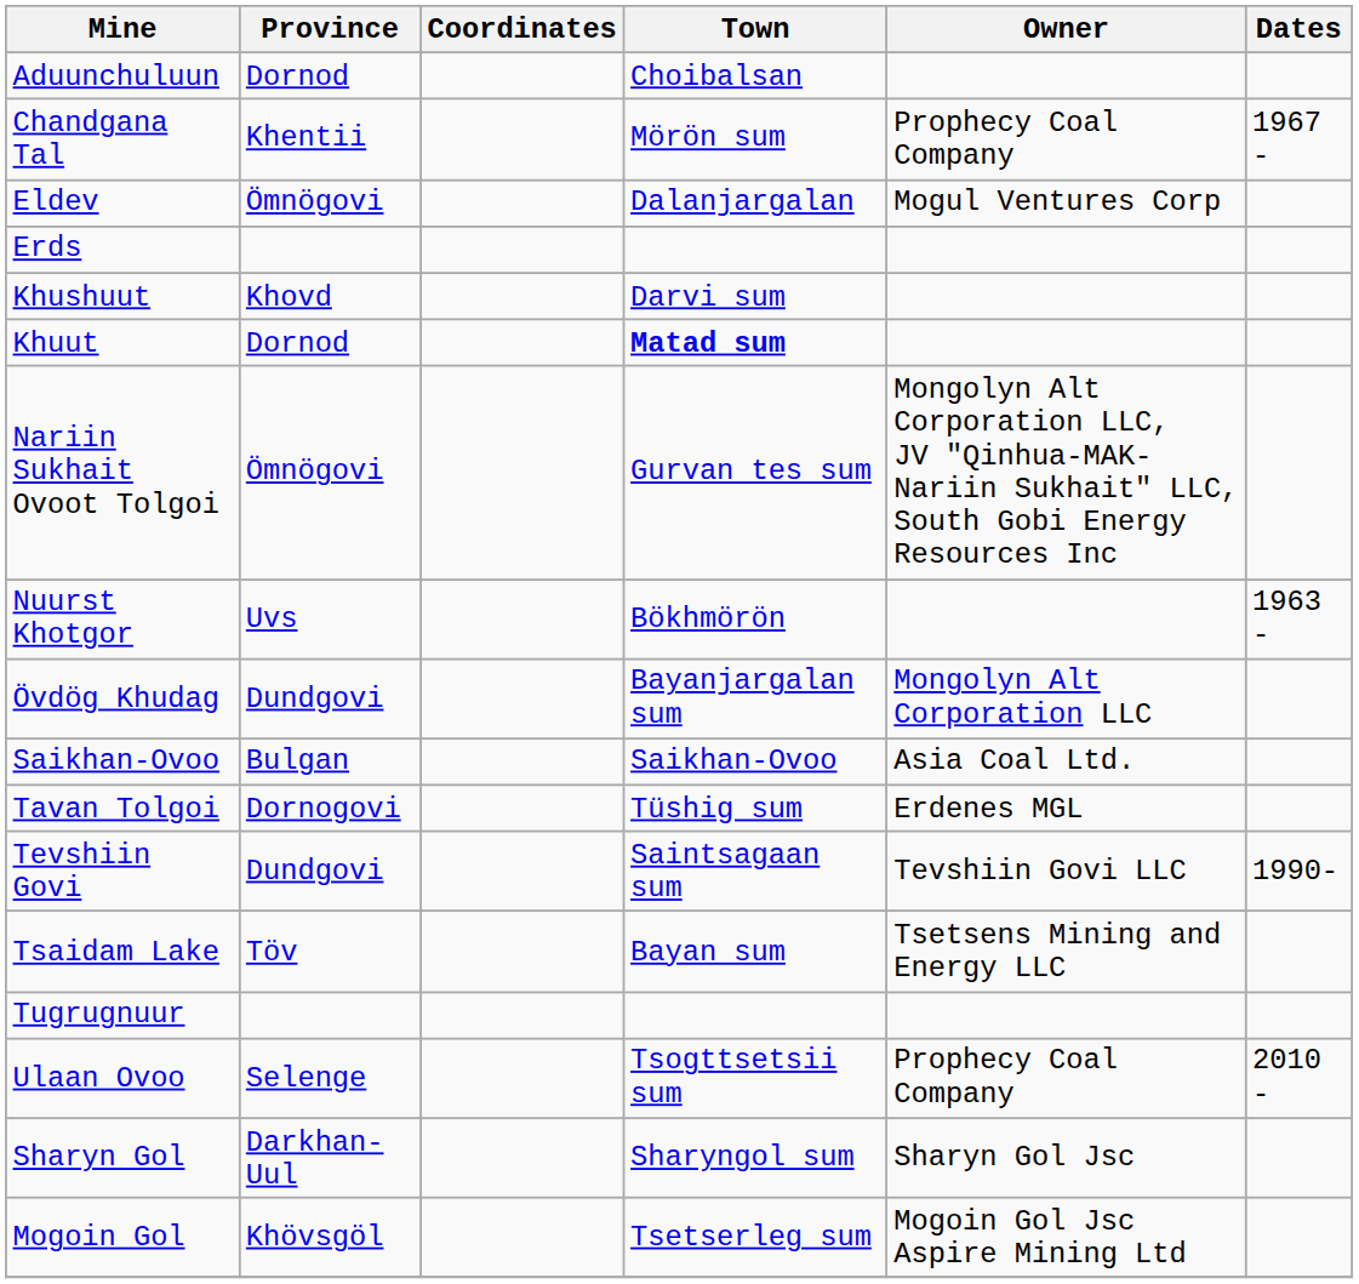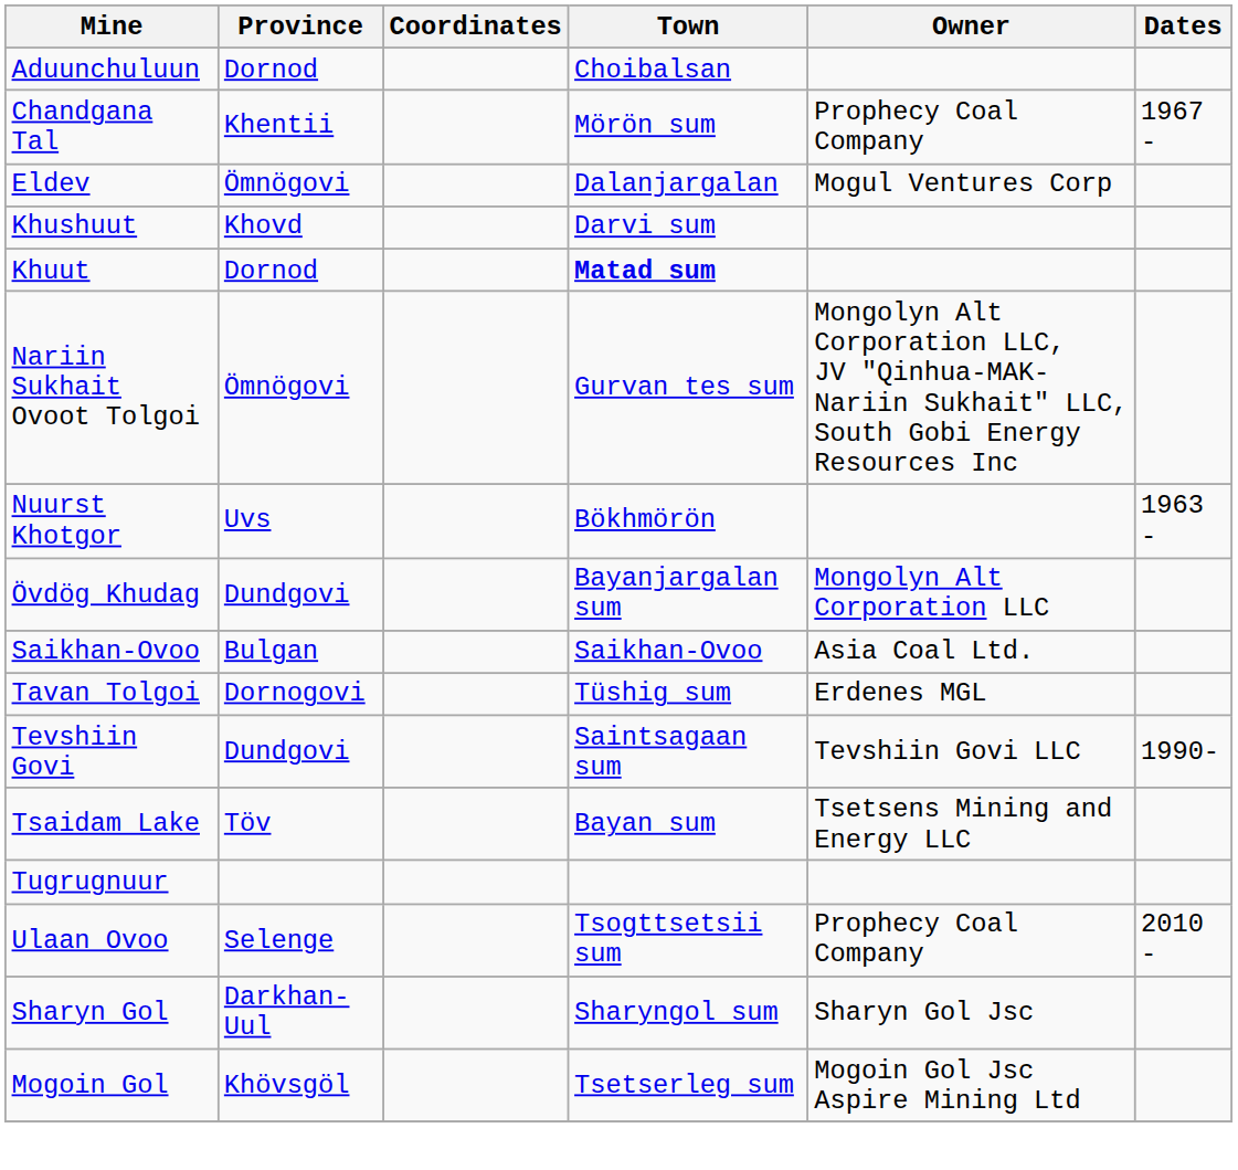 <table class="sortable wikitable">
 <tr>
 <th>Mine</th>
 <th>Province</th>
 <th>Coordinates</th>
 <th>Town</th>
 <th>Owner</th>
 <th>Dates</th>
 </tr>
 <tr>
 <td><a href='#'>Aduunchuluun</a></td>
 <td><a href='#'>Dornod</a></td>
 <td></td>
 <td><a href='#'>Choibalsan</a></td>
 <td></td>
 <td></td>
 </tr>
 <tr>
 <td><a href='#'>Chandgana Tal</a></td>
 <td><a href='#'>Khentii</a></td>
 <td></td>
 <td><a href='#'>Mörön sum</a></td>
 <td>Prophecy Coal Company</td>
 <td>1967 -</td>
 </tr>
 <tr>
 <td><a href='#'>Eldev</a></td>
 <td><a href='#'>Ömnögovi</a></td>
 <td></td>
 <td><a href='#'>Dalanjargalan</a></td>
 <td>Mogul Ventures Corp</td>
-<td></td>
-</tr>
-<tr>
-<td><a href='#'>Erds</a></td>
-<td></td>
-<td></td>
-<td></td>
-<td></td>
 <td></td>
 </tr>
 <tr>
 <td><a href='#'>Khushuut</a></td>
 <td><a href='#'>Khovd</a></td>
 <td></td>
 <td><a href='#'>Darvi sum</a></td>
 <td></td>
 <td></td>
 </tr>
 <tr>
 <td><a href='#'>Khuut</a></td>
 <td><a href='#'>Dornod</a></td>
 <td></td>
 <td><strong><a href='#'>Matad sum</a></strong></td>
 <td></td>
 <td></td>
 </tr>
 <tr>
 <td><a href='#'>Nariin Sukhait</a><br>Ovoot Tolgoi</td>
 <td><a href='#'>Ömnögovi</a></td>
 <td></td>
 <td><a href='#'>Gurvan tes sum</a></td>
 <td>Mongolyn Alt Corporation LLC,<br>JV "Qinhua-MAK-Nariin Sukhait" LLC,<br>South Gobi Energy Resources Inc</td>
 <td></td>
 </tr>
 <tr>
 <td><a href='#'>Nuurst Khotgor</a></td>
 <td><a href='#'>Uvs</a></td>
 <td></td>
 <td><a href='#'>Bökhmörön</a></td>
 <td></td>
 <td>1963 -</td>
 </tr>
 <tr>
 <td><a href='#'>Övdög Khudag</a></td>
 <td><a href='#'>Dundgovi</a></td>
 <td></td>
 <td><a href='#'>Bayanjargalan sum</a></td>
 <td><a href='#'>Mongolyn Alt Corporation</a> LLC</td>
 <td></td>
 </tr>
 <tr>
 <td><a href='#'>Saikhan-Ovoo</a></td>
 <td><a href='#'>Bulgan</a></td>
 <td></td>
 <td><a href='#'>Saikhan-Ovoo</a></td>
 <td>Asia Coal Ltd.</td>
 <td></td>
 </tr>
 <tr>
 <td><a href='#'>Tavan Tolgoi</a></td>
 <td><a href='#'>Dornogovi</a></td>
 <td></td>
 <td><a href='#'>Tüshig sum</a></td>
 <td>Erdenes MGL</td>
 <td></td>
 </tr>
 <tr>
 <td><a href='#'>Tevshiin Govi</a></td>
 <td><a href='#'>Dundgovi</a></td>
 <td></td>
 <td><a href='#'>Saintsagaan sum</a></td>
 <td>Tevshiin Govi LLC</td>
 <td>1990-</td>
 </tr>
 <tr>
 <td><a href='#'>Tsaidam Lake</a></td>
 <td><a href='#'>Töv</a></td>
 <td></td>
 <td><a href='#'>Bayan sum</a></td>
 <td>Tsetsens Mining and Energy LLC</td>
 <td></td>
 </tr>
 <tr>
 <td><a href='#'>Tugrugnuur</a></td>
 <td></td>
 <td><br></td>
 <td></td>
 <td></td>
 <td></td>
 </tr>
 <tr>
 <td><a href='#'>Ulaan Ovoo</a></td>
 <td><a href='#'>Selenge</a></td>
 <td></td>
 <td><a href='#'>Tsogttsetsii sum</a></td>
 <td>Prophecy Coal Company</td>
 <td>2010 -</td>
 </tr>
 <tr>
 <td><a href='#'>Sharyn Gol</a></td>
 <td><a href='#'>Darkhan-Uul</a></td>
 <td></td>
 <td><a href='#'>Sharyngol sum</a></td>
 <td>Sharyn Gol Jsc</td>
 <td></td>
 </tr>
 <tr>
 <td><a href='#'>Mogoin Gol</a></td>
 <td><a href='#'>Khövsgöl</a></td>
 <td></td>
 <td><a href='#'>Tsetserleg sum</a></td>
 <td>Mogoin Gol Jsc <br> Aspire Mining Ltd</td>
 <td></td>
 </tr>
 <tr>
 </tr>
 </table>
